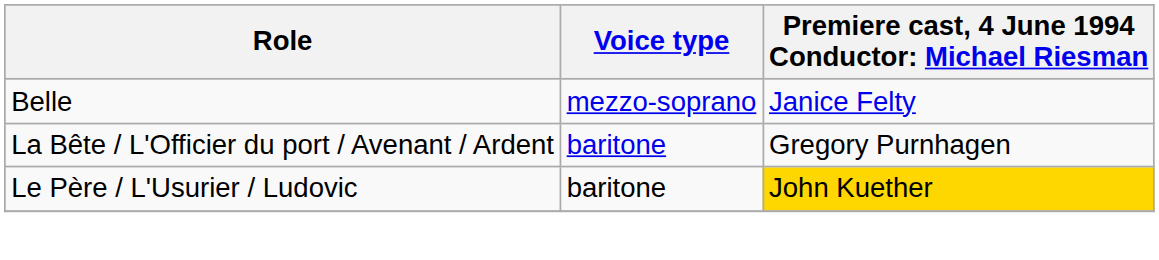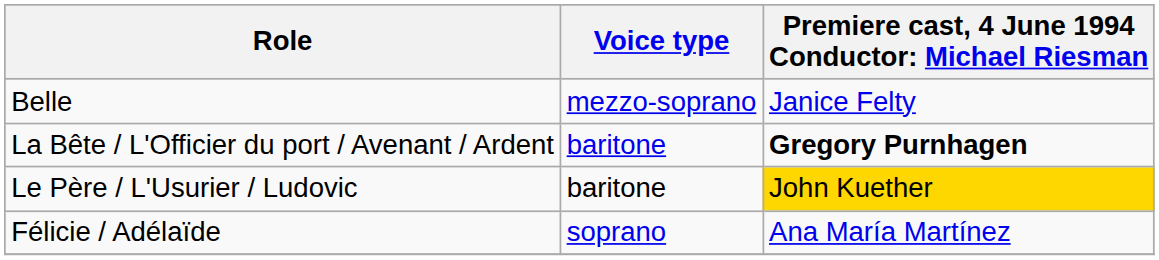 <table class="wikitable">
 <tr>
 <th>Role</th>
 <th><a href='#'>Voice type</a></th>
 <th>Premiere cast, 4 June 1994<br>Conductor: <a href='#'>Michael Riesman</a></th>
 </tr>
 <tr>
 <td>Belle</td>
 <td><a href='#'>mezzo-soprano</a></td>
 <td><a href='#'>Janice Felty</a></td>
 </tr>
 <tr>
 <td>La Bête / L'Officier du port / Avenant / Ardent</td>
 <td><a href='#'>baritone</a></td>
-<td>Gregory Purnhagen</td>
+<td><strong>Gregory Purnhagen</strong></td>
 </tr>
 <tr>
 <td>Le Père / L'Usurier / Ludovic</td>
 <td>baritone</td>
 <td style="background: gold;">John Kuether</td>
 </tr>
 <tr>
+<td>Félicie / Adélaïde</td>
+<td><a href='#'>soprano</a></td>
+<td><a href='#'>Ana María Martínez</a></td>
+</tr>
+<tr>
 </tr>
 </table>
